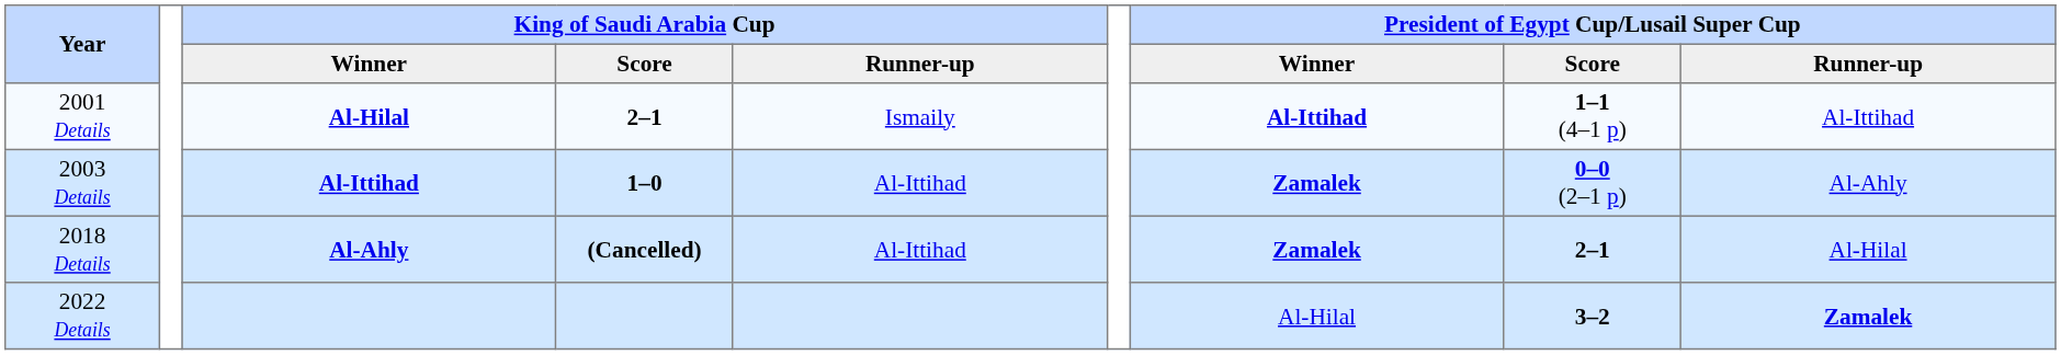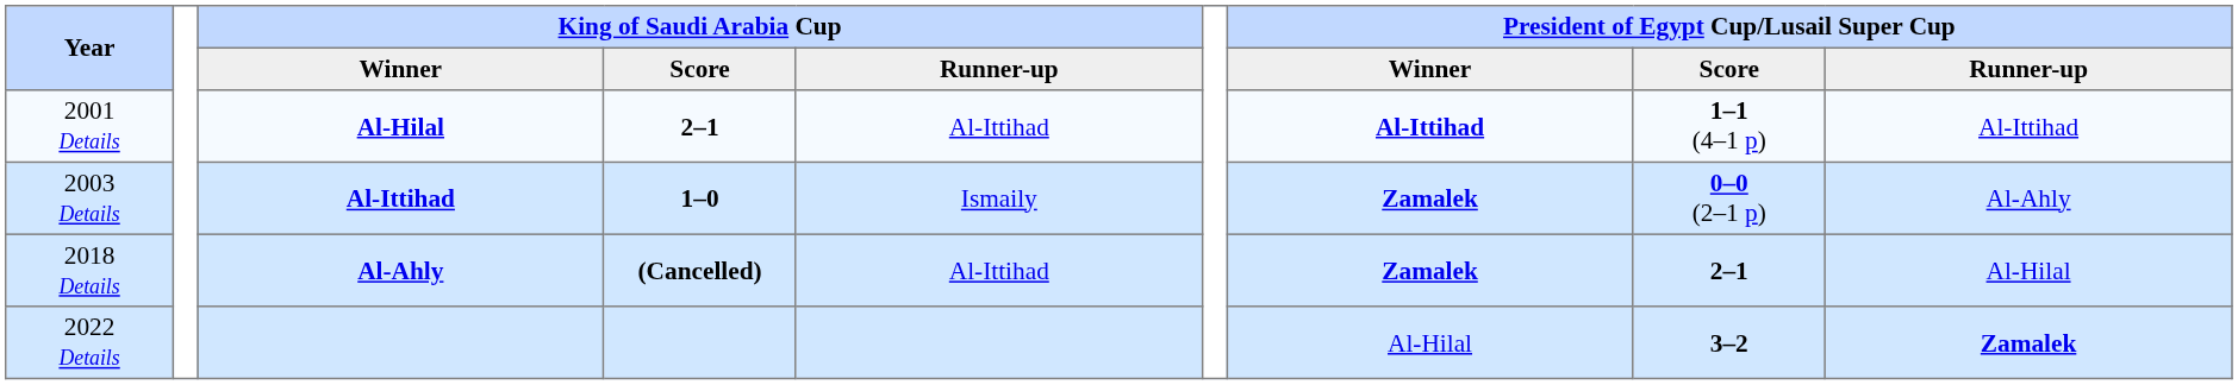 <table border=1 style="border-collapse:collapse; font-size:90%;" cellpadding=3 cellspacing=0 width=100%>
 <tr bgcolor=#C1D8FF>
 <th rowspan=2 width=7%>Year</th>
 <td width=1% rowspan=25 bgcolor=ffffff></td>
 <th colspan=3><a href='#'>King of Saudi Arabia</a> Cup</th>
 <td width=1% rowspan=25 bgcolor=ffffff></td>
 <th colspan=3><a href='#'>President of Egypt</a> Cup/Lusail Super Cup</th>
 </tr>
 <tr bgcolor=#EFEFEF>
 <th width=17%>Winner</th>
 <th width=8%>Score</th>
 <th width=17%>Runner-up</th>
 <th width=17%>Winner</th>
 <th width=8%>Score</th>
 <th width=17%>Runner-up</th>
 </tr>
 <tr align=center bgcolor=#F5FAFF>
 <td>2001<br><small><em><a href='#'>Details</a></em></small></td>
 <td> <strong><a href='#'>Al-Hilal</a></strong></td>
 <td><strong>2–1</strong><br></td>
-<td> <a href='#'>Ismaily</a></td>
+<td> <a href='#'>Al-Ittihad</a></td>
 <td> <strong><a href='#'>Al-Ittihad</a></strong></td>
 <td><strong>1–1</strong><br>(4–1 <a href='#'>p</a>)</td>
 <td> <a href='#'>Al-Ittihad</a></td>
 </tr>
 <tr align=center bgcolor=#D0E7FF>
 <td>2003<br><small><em><a href='#'>Details</a></em></small></td>
 <td> <strong><a href='#'>Al-Ittihad</a></strong></td>
 <td><strong>1–0</strong><br></td>
-<td> <a href='#'>Al-Ittihad</a></td>
+<td> <a href='#'>Ismaily</a></td>
 <td> <strong><a href='#'>Zamalek</a></strong></td>
 <td><strong><a href='#'>0–0</a></strong><br>(2–1 <a href='#'>p</a>)</td>
 <td> <a href='#'>Al-Ahly</a></td>
 </tr>
 <tr align=center bgcolor=#D0E7FF>
 <td>2018<br><small><em><a href='#'>Details</a></em></small></td>
 <td><strong> <a href='#'>Al-Ahly</a></strong></td>
 <td><strong>(Cancelled)</strong></td>
 <td> <a href='#'>Al-Ittihad</a></td>
 <td> <strong><a href='#'>Zamalek</a></strong></td>
 <td><strong>2–1</strong></td>
 <td> <a href='#'>Al-Hilal</a></td>
 </tr>
 <tr align=center bgcolor=#D0E7FF>
 <td>2022<br><small><em><a href='#'>Details</a></em></small></td>
 <td></td>
 <td></td>
 <td></td>
 <td> <a href='#'>Al-Hilal</a></td>
 <td><strong>3–2</strong><br></td>
 <td> <strong><a href='#'>Zamalek</a></strong></td>
 </tr>
 </table>
